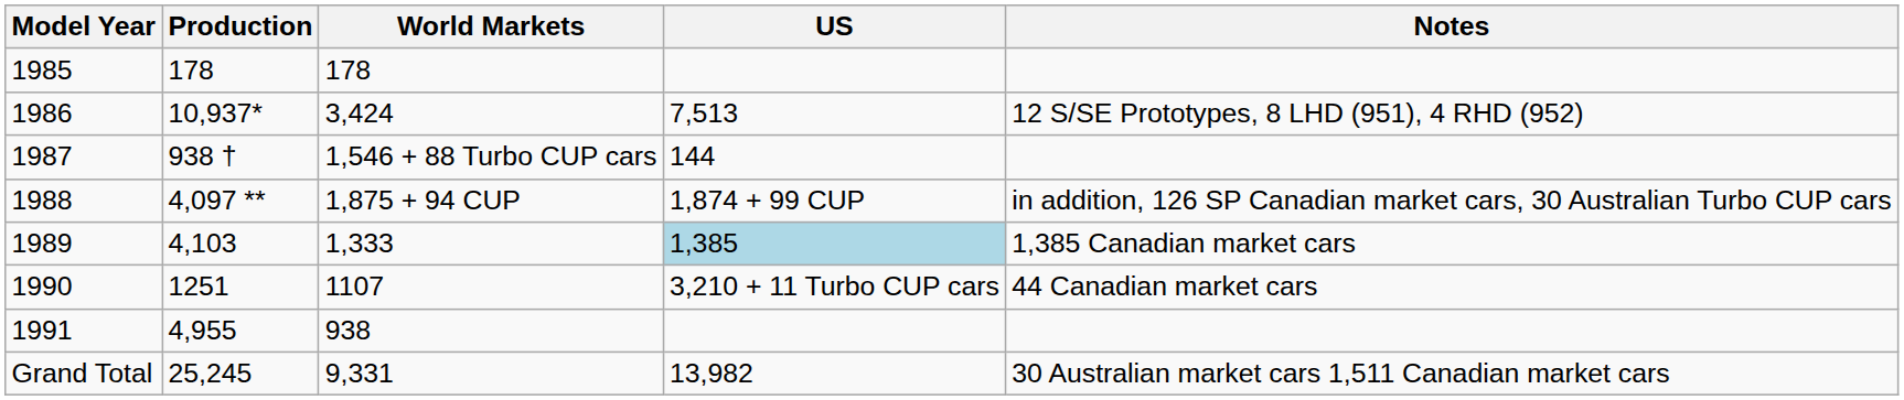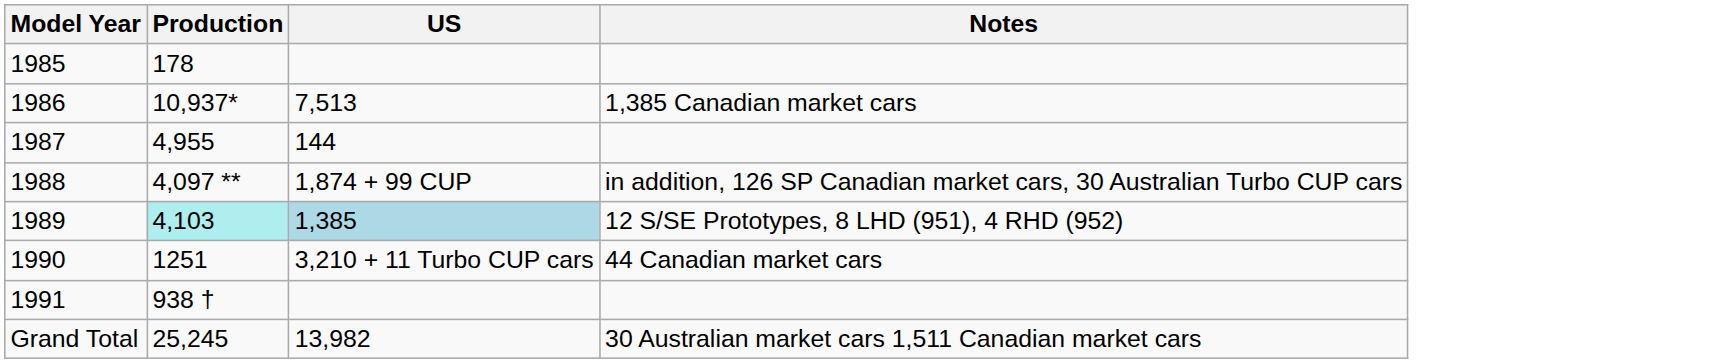 <table class="wikitable">
 <tr>
 <th>Model Year</th>
 <th>Production</th>
-<th>World Markets</th>
 <th>US</th>
 <th>Notes</th>
 </tr>
 <tr>
 <td>1985</td>
-<td>178</td>
 <td>178</td>
 <td> </td>
 <td> </td>
 </tr>
 <tr>
 <td>1986</td>
 <td>10,937*</td>
-<td>3,424</td>
 <td>7,513</td>
-<td>12 S/SE Prototypes, 8 LHD (951), 4 RHD (952)</td>
+<td>1,385 Canadian market cars</td>
 </tr>
 <tr>
 <td>1987</td>
-<td>938 †</td>
-<td>1,546 + 88 Turbo CUP cars</td>
+<td>4,955</td>
 <td>144</td>
 <td> </td>
 </tr>
 <tr>
 <td>1988</td>
 <td>4,097 **</td>
-<td>1,875 + 94 CUP</td>
 <td>1,874 + 99 CUP</td>
 <td>in addition, 126 SP Canadian market cars, 30 Australian Turbo CUP cars</td>
 </tr>
 <tr>
 <td>1989</td>
-<td>4,103</td>
-<td>1,333</td>
+<td style="background: paleturquoise;">4,103</td>
 <td style="background: lightblue;">1,385</td>
-<td>1,385 Canadian market cars</td>
+<td>12 S/SE Prototypes, 8 LHD (951), 4 RHD (952)</td>
 </tr>
 <tr>
 <td>1990</td>
 <td>1251</td>
-<td>1107</td>
 <td>3,210 + 11 Turbo CUP cars</td>
 <td>44 Canadian market cars</td>
 </tr>
 <tr>
 <td>1991</td>
-<td>4,955</td>
-<td>938</td>
+<td>938 †</td>
 <td> </td>
 <td> </td>
 </tr>
 <tr>
 <td>Grand Total</td>
 <td>25,245</td>
-<td>9,331</td>
 <td>13,982</td>
 <td>30 Australian market cars 1,511 Canadian market cars</td>
 </tr>
 </table>
